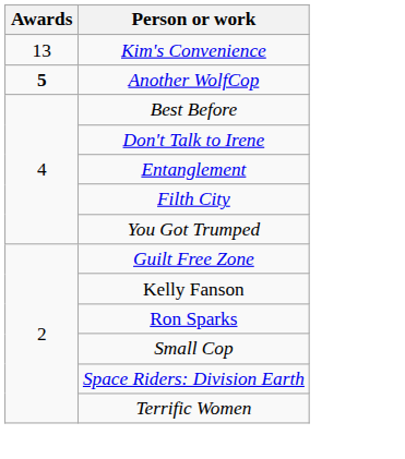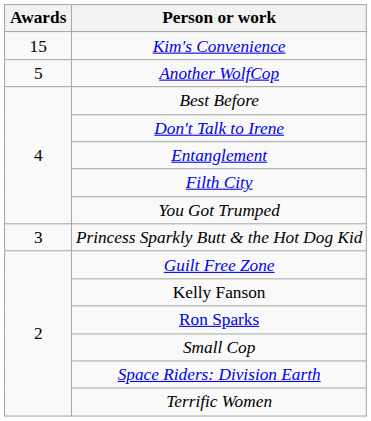 <table class="wikitable sortable" style="text-align:center;" background: #f6e39c;>
 <tr>
 <th scope="col" style="width:55px;">Awards</th>
 <th scope="col" style="text-align:center;">Person or work</th>
 </tr>
 <tr>
-<td style="text-align:center">13</td>
+<td style="text-align:center">15</td>
 <td><em><a href='#'>Kim's Convenience</a></em></td>
 </tr>
 <tr>
-<td style="text-align:center"><strong>5</strong></td>
+<td style="text-align:center">5</td>
 <td><em><a href='#'>Another WolfCop</a></em></td>
 </tr>
 <tr>
 <td rowspan=5 style="text-align:center">4</td>
 <td><em>Best Before</em></td>
 </tr>
 <tr>
 <td><em><a href='#'>Don't Talk to Irene</a></em></td>
 </tr>
 <tr>
 <td><em><a href='#'>Entanglement</a></em></td>
 </tr>
 <tr>
 <td><em><a href='#'>Filth City</a></em></td>
 </tr>
 <tr>
 <td><em>You Got Trumped</em></td>
+</tr>
+<tr>
+<td style="text-align:center">3</td>
+<td><em>Princess Sparkly Butt & the Hot Dog Kid</em></td>
 </tr>
 <tr>
 <td rowspan=6 style="text-align:center">2</td>
 <td><em><a href='#'>Guilt Free Zone</a></em></td>
 </tr>
 <tr>
 <td>Kelly Fanson</td>
 </tr>
 <tr>
 <td><a href='#'>Ron Sparks</a></td>
 </tr>
 <tr>
 <td><em>Small Cop</em></td>
 </tr>
 <tr>
 <td><em><a href='#'>Space Riders: Division Earth</a></em></td>
 </tr>
 <tr>
 <td><em>Terrific Women</em></td>
 </tr>
 </table>
